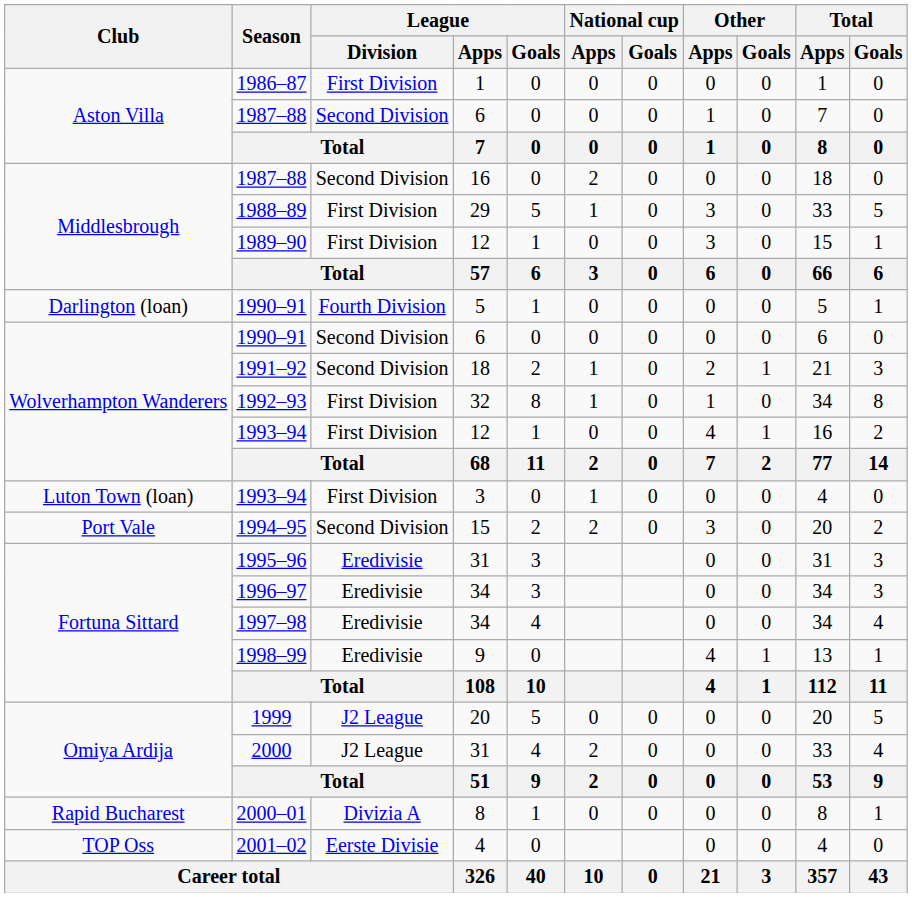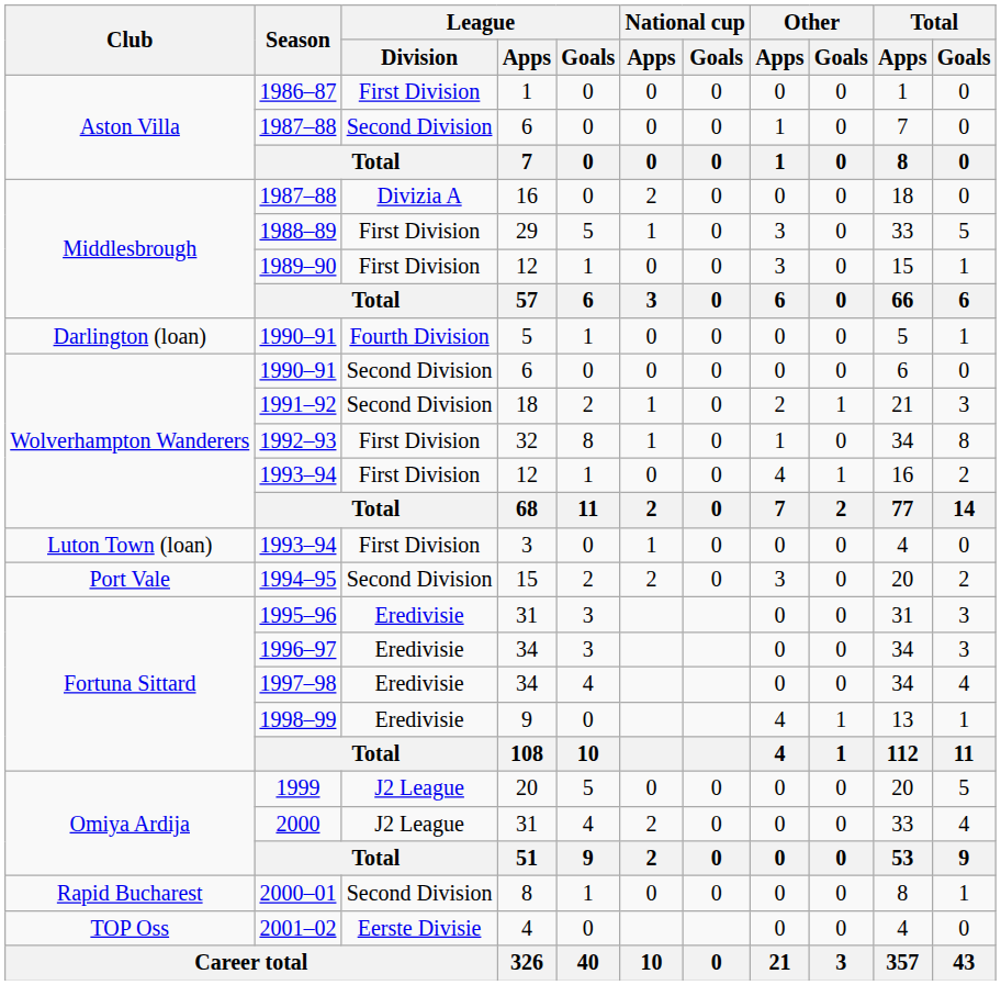 <table class="wikitable" style="text-align:center">
 <tr>
 <th rowspan="2">Club</th>
 <th rowspan="2">Season</th>
 <th colspan="3">League</th>
 <th colspan="2">National cup</th>
 <th colspan="2">Other</th>
 <th colspan="2">Total</th>
 </tr>
 <tr>
 <th>Division</th>
 <th>Apps</th>
 <th>Goals</th>
 <th>Apps</th>
 <th>Goals</th>
 <th>Apps</th>
 <th>Goals</th>
 <th>Apps</th>
 <th>Goals</th>
 </tr>
 <tr>
 <td rowspan="3"><a href='#'>Aston Villa</a></td>
 <td><a href='#'>1986–87</a></td>
 <td><a href='#'>First Division</a></td>
 <td>1</td>
 <td>0</td>
 <td>0</td>
 <td>0</td>
 <td>0</td>
 <td>0</td>
 <td>1</td>
 <td>0</td>
 </tr>
 <tr>
 <td><a href='#'>1987–88</a></td>
 <td><a href='#'>Second Division</a></td>
 <td>6</td>
 <td>0</td>
 <td>0</td>
 <td>0</td>
 <td>1</td>
 <td>0</td>
 <td>7</td>
 <td>0</td>
 </tr>
 <tr>
 <th colspan="2">Total</th>
 <th>7</th>
 <th>0</th>
 <th>0</th>
 <th>0</th>
 <th>1</th>
 <th>0</th>
 <th>8</th>
 <th>0</th>
 </tr>
 <tr>
 <td rowspan="4"><a href='#'>Middlesbrough</a></td>
 <td><a href='#'>1987–88</a></td>
-<td>Second Division</td>
+<td><a href='#'>Divizia A</a></td>
 <td>16</td>
 <td>0</td>
 <td>2</td>
 <td>0</td>
 <td>0</td>
 <td>0</td>
 <td>18</td>
 <td>0</td>
 </tr>
 <tr>
 <td><a href='#'>1988–89</a></td>
 <td>First Division</td>
 <td>29</td>
 <td>5</td>
 <td>1</td>
 <td>0</td>
 <td>3</td>
 <td>0</td>
 <td>33</td>
 <td>5</td>
 </tr>
 <tr>
 <td><a href='#'>1989–90</a></td>
 <td>First Division</td>
 <td>12</td>
 <td>1</td>
 <td>0</td>
 <td>0</td>
 <td>3</td>
 <td>0</td>
 <td>15</td>
 <td>1</td>
 </tr>
 <tr>
 <th colspan="2">Total</th>
 <th>57</th>
 <th>6</th>
 <th>3</th>
 <th>0</th>
 <th>6</th>
 <th>0</th>
 <th>66</th>
 <th>6</th>
 </tr>
 <tr>
 <td><a href='#'>Darlington</a> (loan)</td>
 <td><a href='#'>1990–91</a></td>
 <td><a href='#'>Fourth Division</a></td>
 <td>5</td>
 <td>1</td>
 <td>0</td>
 <td>0</td>
 <td>0</td>
 <td>0</td>
 <td>5</td>
 <td>1</td>
 </tr>
 <tr>
 <td rowspan="5"><a href='#'>Wolverhampton Wanderers</a></td>
 <td><a href='#'>1990–91</a></td>
 <td>Second Division</td>
 <td>6</td>
 <td>0</td>
 <td>0</td>
 <td>0</td>
 <td>0</td>
 <td>0</td>
 <td>6</td>
 <td>0</td>
 </tr>
 <tr>
 <td><a href='#'>1991–92</a></td>
 <td>Second Division</td>
 <td>18</td>
 <td>2</td>
 <td>1</td>
 <td>0</td>
 <td>2</td>
 <td>1</td>
 <td>21</td>
 <td>3</td>
 </tr>
 <tr>
 <td><a href='#'>1992–93</a></td>
 <td>First Division</td>
 <td>32</td>
 <td>8</td>
 <td>1</td>
 <td>0</td>
 <td>1</td>
 <td>0</td>
 <td>34</td>
 <td>8</td>
 </tr>
 <tr>
 <td><a href='#'>1993–94</a></td>
 <td>First Division</td>
 <td>12</td>
 <td>1</td>
 <td>0</td>
 <td>0</td>
 <td>4</td>
 <td>1</td>
 <td>16</td>
 <td>2</td>
 </tr>
 <tr>
 <th colspan="2">Total</th>
 <th>68</th>
 <th>11</th>
 <th>2</th>
 <th>0</th>
 <th>7</th>
 <th>2</th>
 <th>77</th>
 <th>14</th>
 </tr>
 <tr>
 <td><a href='#'>Luton Town</a> (loan)</td>
 <td><a href='#'>1993–94</a></td>
 <td>First Division</td>
 <td>3</td>
 <td>0</td>
 <td>1</td>
 <td>0</td>
 <td>0</td>
 <td>0</td>
 <td>4</td>
 <td>0</td>
 </tr>
 <tr>
 <td><a href='#'>Port Vale</a></td>
 <td><a href='#'>1994–95</a></td>
 <td>Second Division</td>
 <td>15</td>
 <td>2</td>
 <td>2</td>
 <td>0</td>
 <td>3</td>
 <td>0</td>
 <td>20</td>
 <td>2</td>
 </tr>
 <tr>
 <td rowspan="5"><a href='#'>Fortuna Sittard</a></td>
 <td><a href='#'>1995–96</a></td>
 <td><a href='#'>Eredivisie</a></td>
 <td>31</td>
 <td>3</td>
 <td></td>
 <td></td>
 <td>0</td>
 <td>0</td>
 <td>31</td>
 <td>3</td>
 </tr>
 <tr>
 <td><a href='#'>1996–97</a></td>
 <td>Eredivisie</td>
 <td>34</td>
 <td>3</td>
 <td></td>
 <td></td>
 <td>0</td>
 <td>0</td>
 <td>34</td>
 <td>3</td>
 </tr>
 <tr>
 <td><a href='#'>1997–98</a></td>
 <td>Eredivisie</td>
 <td>34</td>
 <td>4</td>
 <td></td>
 <td></td>
 <td>0</td>
 <td>0</td>
 <td>34</td>
 <td>4</td>
 </tr>
 <tr>
 <td><a href='#'>1998–99</a></td>
 <td>Eredivisie</td>
 <td>9</td>
 <td>0</td>
 <td></td>
 <td></td>
 <td>4</td>
 <td>1</td>
 <td>13</td>
 <td>1</td>
 </tr>
 <tr>
 <th colspan="2">Total</th>
 <th>108</th>
 <th>10</th>
 <th></th>
 <th></th>
 <th>4</th>
 <th>1</th>
 <th>112</th>
 <th>11</th>
 </tr>
 <tr>
 <td rowspan="3"><a href='#'>Omiya Ardija</a></td>
 <td><a href='#'>1999</a></td>
 <td><a href='#'>J2 League</a></td>
 <td>20</td>
 <td>5</td>
 <td>0</td>
 <td>0</td>
 <td>0</td>
 <td>0</td>
 <td>20</td>
 <td>5</td>
 </tr>
 <tr>
 <td><a href='#'>2000</a></td>
 <td>J2 League</td>
 <td>31</td>
 <td>4</td>
 <td>2</td>
 <td>0</td>
 <td>0</td>
 <td>0</td>
 <td>33</td>
 <td>4</td>
 </tr>
 <tr>
 <th colspan="2">Total</th>
 <th>51</th>
 <th>9</th>
 <th>2</th>
 <th>0</th>
 <th>0</th>
 <th>0</th>
 <th>53</th>
 <th>9</th>
 </tr>
 <tr>
 <td><a href='#'>Rapid Bucharest</a></td>
 <td><a href='#'>2000–01</a></td>
-<td><a href='#'>Divizia A</a></td>
+<td>Second Division</td>
 <td>8</td>
 <td>1</td>
 <td>0</td>
 <td>0</td>
 <td>0</td>
 <td>0</td>
 <td>8</td>
 <td>1</td>
 </tr>
 <tr>
 <td><a href='#'>TOP Oss</a></td>
 <td><a href='#'>2001–02</a></td>
 <td><a href='#'>Eerste Divisie</a></td>
 <td>4</td>
 <td>0</td>
 <td></td>
 <td></td>
 <td>0</td>
 <td>0</td>
 <td>4</td>
 <td>0</td>
 </tr>
 <tr>
 <th colspan="3">Career total</th>
 <th>326</th>
 <th>40</th>
 <th>10</th>
 <th>0</th>
 <th>21</th>
 <th>3</th>
 <th>357</th>
 <th>43</th>
 </tr>
 </table>
